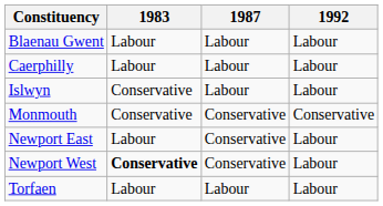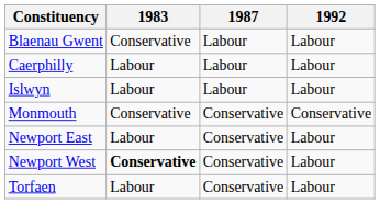 <table class="wikitable">
 <tr>
 <th>Constituency</th>
 <th>1983</th>
 <th>1987</th>
 <th>1992</th>
 </tr>
 <tr>
 <td><a href='#'>Blaenau Gwent</a></td>
-<td bgcolor=>Labour</td>
+<td bgcolor=>Conservative</td>
 <td bgcolor=>Labour</td>
 <td bgcolor=>Labour</td>
 </tr>
 <tr>
 <td><a href='#'>Caerphilly</a></td>
 <td bgcolor=>Labour</td>
 <td bgcolor=>Labour</td>
 <td bgcolor=>Labour</td>
 </tr>
 <tr>
 <td><a href='#'>Islwyn</a></td>
-<td bgcolor=>Conservative</td>
+<td bgcolor=>Labour</td>
 <td bgcolor=>Labour</td>
 <td bgcolor=>Labour</td>
 </tr>
 <tr>
 <td><a href='#'>Monmouth</a></td>
 <td bgcolor=>Conservative</td>
 <td bgcolor=>Conservative</td>
 <td bgcolor=>Conservative</td>
 </tr>
 <tr>
 <td><a href='#'>Newport East</a></td>
 <td bgcolor=>Labour</td>
 <td bgcolor=>Conservative</td>
 <td bgcolor=>Labour</td>
 </tr>
 <tr>
 <td><a href='#'>Newport West</a></td>
 <td bgcolor=><strong>Conservative</strong></td>
 <td bgcolor=>Conservative</td>
 <td bgcolor=>Labour</td>
 </tr>
 <tr>
 <td><a href='#'>Torfaen</a></td>
 <td bgcolor=>Labour</td>
-<td bgcolor=>Labour</td>
+<td bgcolor=>Conservative</td>
 <td bgcolor=>Labour</td>
 </tr>
 </table>
